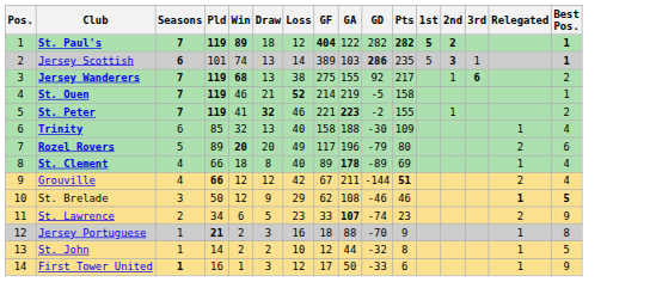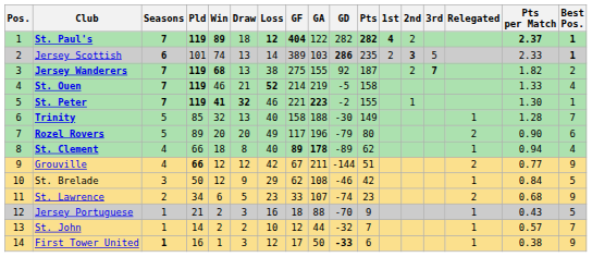 <table class="wikitable sortable" style="text-align:center;">
 <tr>
 <th>Pos.</th>
 <th>Club</th>
 <th>Seasons</th>
 <th>Pld</th>
 <th>Win</th>
 <th>Draw</th>
 <th>Loss</th>
 <th>GF</th>
 <th>GA</th>
 <th>GD</th>
 <th>Pts</th>
 <th>1st</th>
 <th>2nd</th>
 <th>3rd</th>
 <th>Relegated</th>
+<th>Pts<br>per Match</th>
 <th>Best<br>Pos.</th>
 </tr>
 <tr style="background:#ace1af;">
 <td>1</td>
 <td align=left><strong><a href='#'>St. Paul's</a></strong></td>
 <td><strong>7</strong></td>
 <td><strong>119</strong></td>
 <td><strong>89</strong></td>
 <td>18</td>
-<td>12</td>
+<td><strong>12</strong></td>
 <td><strong>404</strong></td>
 <td>122</td>
 <td>282</td>
 <td><strong>282</strong></td>
-<td><strong>5</strong></td>
-<td><strong>2</strong></td>
+<td><strong>4</strong></td>
+<td>2</td>
 <td></td>
 <td></td>
+<td><strong>2.37</strong></td>
 <td><strong>1</strong></td>
 </tr>
 <tr style="background:#ccc;">
 <td>2</td>
 <td align=left><a href='#'>Jersey Scottish</a></td>
 <td><strong>6</strong></td>
 <td>101</td>
 <td>74</td>
 <td>13</td>
 <td>14</td>
 <td>389</td>
 <td>103</td>
 <td><strong>286</strong></td>
 <td>235</td>
+<td>2</td>
+<td><strong>3</strong></td>
 <td>5</td>
-<td><strong>3</strong></td>
-<td>1</td>
 <td></td>
+<td>2.33</td>
 <td><strong>1</strong></td>
 </tr>
 <tr style="background:#ace1af;">
 <td>3</td>
 <td align=left><strong><a href='#'>Jersey Wanderers</a></strong></td>
 <td><strong>7</strong></td>
 <td><strong>119</strong></td>
 <td><strong>68</strong></td>
 <td>13</td>
 <td>38</td>
 <td>275</td>
 <td>155</td>
 <td>92</td>
-<td>217</td>
+<td>187</td>
 <td></td>
-<td>1</td>
-<td><strong>6</strong></td>
+<td>2</td>
+<td><strong>7</strong></td>
 <td></td>
+<td>1.82</td>
 <td>2</td>
 </tr>
 <tr style="background:#ace1af;">
 <td>4</td>
 <td align=left><strong><a href='#'>St. Ouen</a></strong></td>
 <td><strong>7</strong></td>
 <td><strong>119</strong></td>
 <td>46</td>
 <td>21</td>
 <td><strong>52</strong></td>
 <td>214</td>
 <td>219</td>
 <td>-5</td>
 <td>158</td>
 <td></td>
 <td></td>
 <td></td>
 <td></td>
-<td>1</td>
+<td>1.33</td>
+<td>4</td>
 </tr>
 <tr style="background:#ace1af;">
 <td>5</td>
 <td align=left><strong><a href='#'>St. Peter</a></strong></td>
 <td><strong>7</strong></td>
 <td><strong>119</strong></td>
-<td>41</td>
+<td><strong>41</strong></td>
 <td><strong>32</strong></td>
 <td>46</td>
 <td>221</td>
 <td><strong>223</strong></td>
 <td>-2</td>
 <td>155</td>
 <td></td>
 <td>1</td>
 <td></td>
 <td></td>
-<td>2</td>
+<td>1.30</td>
+<td>1</td>
 </tr>
 <tr style="background:#ace1af;">
 <td>6</td>
 <td align=left><strong><a href='#'>Trinity</a></strong></td>
-<td>6</td>
+<td>5</td>
 <td>85</td>
 <td>32</td>
 <td>13</td>
 <td>40</td>
 <td>158</td>
 <td>188</td>
 <td>-30</td>
-<td>109</td>
+<td>149</td>
 <td></td>
 <td></td>
 <td></td>
 <td>1</td>
-<td>4</td>
+<td>1.28</td>
+<td>7</td>
 </tr>
 <tr style="background:#ace1af;">
 <td>7</td>
 <td align=left><strong><a href='#'>Rozel Rovers</a></strong></td>
 <td>5</td>
 <td>89</td>
-<td><strong>20</strong></td>
+<td>20</td>
 <td>20</td>
 <td>49</td>
 <td>117</td>
 <td>196</td>
 <td>-79</td>
 <td>80</td>
 <td></td>
 <td></td>
 <td></td>
 <td>2</td>
+<td>0.90</td>
 <td>6</td>
 </tr>
 <tr style="background:#ace1af;">
 <td>8</td>
 <td align=left><strong><a href='#'>St. Clement</a></strong></td>
 <td>4</td>
 <td>66</td>
 <td>18</td>
 <td>8</td>
 <td>40</td>
-<td>89</td>
+<td><strong>89</strong></td>
 <td><strong>178</strong></td>
 <td>-89</td>
-<td>69</td>
+<td>62</td>
 <td></td>
 <td></td>
 <td></td>
 <td>1</td>
+<td>0.94</td>
 <td>4</td>
 </tr>
 <tr style="background:#fbe08d;">
 <td>9</td>
 <td align=left><a href='#'>Grouville</a></td>
 <td>4</td>
 <td><strong>66</strong></td>
 <td>12</td>
 <td>12</td>
 <td>42</td>
 <td>67</td>
 <td>211</td>
 <td>-144</td>
-<td><strong>51</strong></td>
+<td>51</td>
 <td></td>
 <td></td>
 <td></td>
 <td>2</td>
-<td>4</td>
+<td>0.77</td>
+<td>9</td>
 </tr>
 <tr style="background:#fbe08d;">
 <td>10</td>
 <td align=left>St. Brelade</td>
 <td>3</td>
 <td>50</td>
 <td>12</td>
 <td>9</td>
 <td>29</td>
 <td>62</td>
 <td>108</td>
 <td>-46</td>
-<td>46</td>
+<td>42</td>
 <td></td>
 <td></td>
 <td></td>
-<td><strong>1</strong></td>
-<td><strong>5</strong></td>
+<td>1</td>
+<td>0.84</td>
+<td>5</td>
 </tr>
 <tr style="background:#fbe08d;">
 <td>11</td>
 <td align=left><a href='#'>St. Lawrence</a></td>
 <td>2</td>
 <td>34</td>
 <td>6</td>
 <td>5</td>
 <td>23</td>
 <td>33</td>
-<td><strong>107</strong></td>
+<td>107</td>
 <td>-74</td>
 <td>23</td>
 <td></td>
 <td></td>
 <td></td>
 <td>2</td>
+<td>0.68</td>
 <td>9</td>
 </tr>
 <tr style="background:#ccc;">
 <td>12</td>
 <td align=left><a href='#'>Jersey Portuguese</a></td>
 <td>1</td>
-<td><strong>21</strong></td>
+<td>21</td>
 <td>2</td>
 <td>3</td>
 <td>16</td>
 <td>18</td>
 <td>88</td>
 <td>-70</td>
 <td>9</td>
 <td></td>
 <td></td>
 <td></td>
 <td>1</td>
-<td>8</td>
+<td>0.43</td>
+<td>5</td>
 </tr>
 <tr style="background:#fbe08d;">
 <td>13</td>
 <td align=left><a href='#'>St. John</a></td>
 <td>1</td>
 <td>14</td>
 <td>2</td>
 <td>2</td>
 <td>10</td>
 <td>12</td>
 <td>44</td>
 <td>-32</td>
-<td>8</td>
+<td>7</td>
 <td></td>
 <td></td>
 <td></td>
 <td>1</td>
-<td>5</td>
+<td>0.57</td>
+<td>7</td>
 </tr>
 <tr style="background:#fbe08d;">
 <td>14</td>
 <td align=left><a href='#'>First Tower United</a></td>
 <td><strong>1</strong></td>
 <td>16</td>
 <td>1</td>
 <td>3</td>
 <td>12</td>
 <td>17</td>
 <td>50</td>
-<td>-33</td>
+<td><strong>-33</strong></td>
 <td>6</td>
 <td></td>
 <td></td>
 <td></td>
 <td>1</td>
+<td>0.38</td>
 <td>9</td>
 </tr>
 </table>
